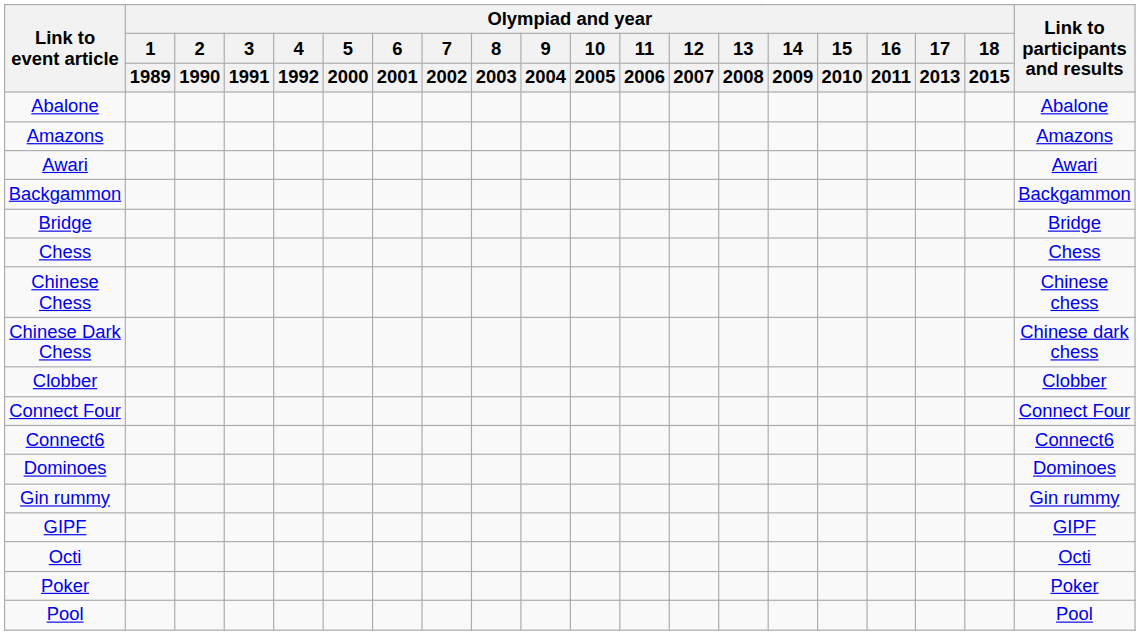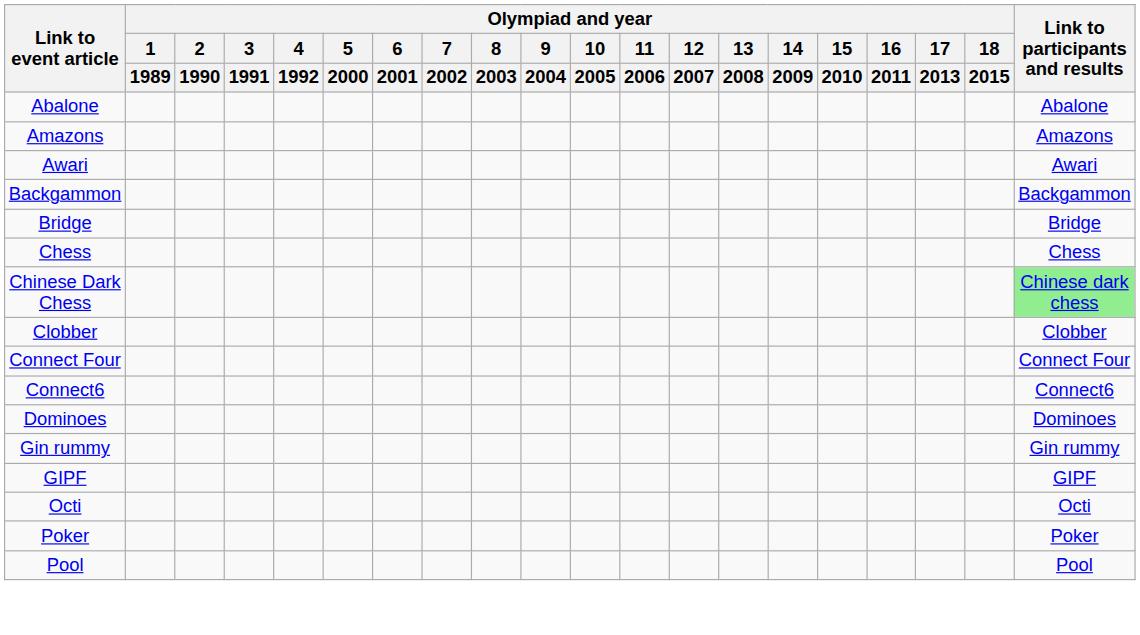 <table class="wikitable sortable">
 <tr align="center">
 <th rowspan=3>Link to<br>event article</th>
 <th colspan=18>Olympiad and year</th>
 <th rowspan=3>Link to<br>participants<br>and results</th>
 </tr>
 <tr align="center">
 <th>1</th>
 <th>2</th>
 <th>3</th>
 <th>4</th>
 <th>5</th>
 <th>6</th>
 <th>7</th>
 <th>8</th>
 <th>9</th>
 <th>10</th>
 <th>11</th>
 <th>12</th>
 <th>13</th>
 <th>14</th>
 <th>15</th>
 <th>16</th>
 <th>17</th>
 <th>18</th>
 </tr>
 <tr align="center">
 <th>1989</th>
 <th>1990</th>
 <th>1991</th>
 <th>1992</th>
 <th>2000</th>
 <th>2001</th>
 <th>2002</th>
 <th>2003</th>
 <th>2004</th>
 <th>2005</th>
 <th>2006</th>
 <th>2007</th>
 <th>2008</th>
 <th>2009</th>
 <th>2010</th>
 <th>2011</th>
 <th>2013</th>
 <th>2015</th>
 </tr>
 <tr align="center">
 <td><a href='#'>Abalone</a></td>
 <td></td>
 <td></td>
 <td></td>
 <td></td>
 <td></td>
 <td></td>
 <td></td>
 <td></td>
 <td></td>
 <td></td>
 <td></td>
 <td></td>
 <td></td>
 <td></td>
 <td></td>
 <td></td>
 <td></td>
 <td></td>
 <td><a href='#'>Abalone</a></td>
 </tr>
 <tr align="center">
 <td><a href='#'>Amazons</a></td>
 <td></td>
 <td></td>
 <td></td>
 <td></td>
 <td></td>
 <td></td>
 <td></td>
 <td></td>
 <td></td>
 <td></td>
 <td></td>
 <td></td>
 <td></td>
 <td></td>
 <td></td>
 <td></td>
 <td></td>
 <td></td>
 <td><a href='#'>Amazons</a></td>
 </tr>
 <tr align="center">
 <td><a href='#'>Awari</a></td>
 <td></td>
 <td></td>
 <td></td>
 <td></td>
 <td></td>
 <td></td>
 <td></td>
 <td></td>
 <td></td>
 <td></td>
 <td></td>
 <td></td>
 <td></td>
 <td></td>
 <td></td>
 <td></td>
 <td></td>
 <td></td>
 <td><a href='#'>Awari</a></td>
 </tr>
 <tr align="center">
 <td><a href='#'>Backgammon</a></td>
 <td></td>
 <td></td>
 <td></td>
 <td></td>
 <td></td>
 <td></td>
 <td></td>
 <td></td>
 <td></td>
 <td></td>
 <td></td>
 <td></td>
 <td></td>
 <td></td>
 <td></td>
 <td></td>
 <td></td>
 <td></td>
 <td><a href='#'>Backgammon</a></td>
 </tr>
 <tr align="center">
 <td><a href='#'>Bridge</a></td>
 <td></td>
 <td></td>
 <td></td>
 <td></td>
 <td></td>
 <td></td>
 <td></td>
 <td></td>
 <td></td>
 <td></td>
 <td></td>
 <td></td>
 <td></td>
 <td></td>
 <td></td>
 <td></td>
 <td></td>
 <td></td>
 <td><a href='#'>Bridge</a></td>
 </tr>
 <tr align="center">
 <td><a href='#'>Chess</a></td>
 <td></td>
 <td></td>
 <td></td>
 <td></td>
 <td></td>
 <td></td>
 <td></td>
 <td></td>
 <td></td>
 <td></td>
 <td></td>
 <td></td>
 <td></td>
 <td></td>
 <td></td>
 <td></td>
 <td></td>
 <td></td>
 <td><a href='#'>Chess</a></td>
 </tr>
 <tr align="center">
-<td><a href='#'>Chinese Chess</a></td>
-<td></td>
-<td></td>
-<td></td>
-<td></td>
-<td></td>
-<td></td>
-<td></td>
-<td></td>
-<td></td>
-<td></td>
-<td></td>
-<td></td>
-<td></td>
-<td></td>
-<td></td>
-<td></td>
-<td></td>
-<td></td>
-<td><a href='#'>Chinese chess</a></td>
-</tr>
-<tr align="center">
 <td><a href='#'>Chinese Dark Chess</a></td>
 <td></td>
 <td></td>
 <td></td>
 <td></td>
 <td></td>
 <td></td>
 <td></td>
 <td></td>
 <td></td>
 <td></td>
 <td></td>
 <td></td>
 <td></td>
 <td></td>
 <td></td>
 <td></td>
 <td></td>
 <td></td>
-<td><a href='#'>Chinese dark chess</a></td>
+<td style="background: lightgreen;"><a href='#'>Chinese dark chess</a></td>
 </tr>
 <tr align="center">
 <td><a href='#'>Clobber</a></td>
 <td></td>
 <td></td>
 <td></td>
 <td></td>
 <td></td>
 <td></td>
 <td></td>
 <td></td>
 <td></td>
 <td></td>
 <td></td>
 <td></td>
 <td></td>
 <td></td>
 <td></td>
 <td></td>
 <td></td>
 <td></td>
 <td><a href='#'>Clobber</a></td>
 </tr>
 <tr align="center">
 <td><a href='#'>Connect Four</a></td>
 <td></td>
 <td></td>
 <td></td>
 <td></td>
 <td></td>
 <td></td>
 <td></td>
 <td></td>
 <td></td>
 <td></td>
 <td></td>
 <td></td>
 <td></td>
 <td></td>
 <td></td>
 <td></td>
 <td></td>
 <td></td>
 <td><a href='#'>Connect Four</a></td>
 </tr>
 <tr align="center">
 <td><a href='#'>Connect6</a></td>
 <td></td>
 <td></td>
 <td></td>
 <td></td>
 <td></td>
 <td></td>
 <td></td>
 <td></td>
 <td></td>
 <td></td>
 <td></td>
 <td></td>
 <td></td>
 <td></td>
 <td></td>
 <td></td>
 <td></td>
 <td></td>
 <td><a href='#'>Connect6</a></td>
 </tr>
 <tr align="center">
 <td><a href='#'>Dominoes</a></td>
 <td></td>
 <td></td>
 <td></td>
 <td></td>
 <td></td>
 <td></td>
 <td></td>
 <td></td>
 <td></td>
 <td></td>
 <td></td>
 <td></td>
 <td></td>
 <td></td>
 <td></td>
 <td></td>
 <td></td>
 <td></td>
 <td><a href='#'>Dominoes</a></td>
 </tr>
 <tr align="center">
 <td><a href='#'>Gin rummy</a></td>
 <td></td>
 <td></td>
 <td></td>
 <td></td>
 <td></td>
 <td></td>
 <td></td>
 <td></td>
 <td></td>
 <td></td>
 <td></td>
 <td></td>
 <td></td>
 <td></td>
 <td></td>
 <td></td>
 <td></td>
 <td></td>
 <td><a href='#'>Gin rummy</a></td>
 </tr>
 <tr align="center">
 <td><a href='#'>GIPF</a></td>
 <td></td>
 <td></td>
 <td></td>
 <td></td>
 <td></td>
 <td></td>
 <td></td>
 <td></td>
 <td></td>
 <td></td>
 <td></td>
 <td></td>
 <td></td>
 <td></td>
 <td></td>
 <td></td>
 <td></td>
 <td></td>
 <td><a href='#'>GIPF</a></td>
 </tr>
 <tr align="center">
 <td><a href='#'>Octi</a></td>
 <td></td>
 <td></td>
 <td></td>
 <td></td>
 <td></td>
 <td></td>
 <td></td>
 <td></td>
 <td></td>
 <td></td>
 <td></td>
 <td></td>
 <td></td>
 <td></td>
 <td></td>
 <td></td>
 <td></td>
 <td></td>
 <td><a href='#'>Octi</a></td>
 </tr>
 <tr align="center">
 <td><a href='#'>Poker</a></td>
 <td></td>
 <td></td>
 <td></td>
 <td></td>
 <td></td>
 <td></td>
 <td></td>
 <td></td>
 <td></td>
 <td></td>
 <td></td>
 <td></td>
 <td></td>
 <td></td>
 <td></td>
 <td></td>
 <td></td>
 <td></td>
 <td><a href='#'>Poker</a></td>
 </tr>
 <tr align="center">
 <td><a href='#'>Pool</a></td>
 <td></td>
 <td></td>
 <td></td>
 <td></td>
 <td></td>
 <td></td>
 <td></td>
 <td></td>
 <td></td>
 <td></td>
 <td></td>
 <td></td>
 <td></td>
 <td></td>
 <td></td>
 <td></td>
 <td></td>
 <td></td>
 <td><a href='#'>Pool</a></td>
 </tr>
 </table>
